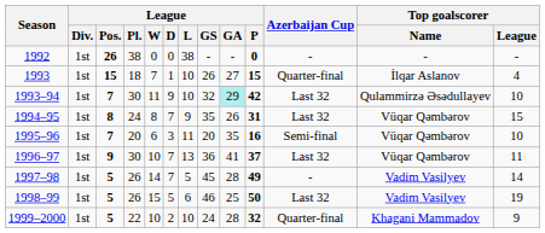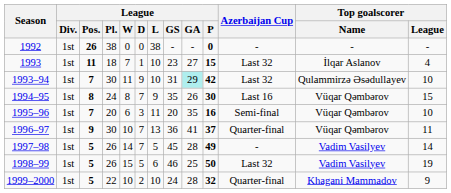 <table class="wikitable">
 <tr style="background:#efefef;">
 <th rowspan="2">Season</th>
 <th colspan="9">League</th>
 <th rowspan="2"><a href='#'>Azerbaijan Cup</a></th>
 <th colspan="2">Top goalscorer</th>
 </tr>
 <tr>
 <th>Div.</th>
 <th>Pos.</th>
 <th>Pl.</th>
 <th>W</th>
 <th>D</th>
 <th>L</th>
 <th>GS</th>
 <th>GA</th>
 <th>P</th>
 <th>Name</th>
 <th>League</th>
 </tr>
 <tr>
 <td align=center><a href='#'>1992</a></td>
 <td align=center>1st</td>
 <td align=center><strong>26</strong></td>
 <td align=center>38</td>
 <td align=center>0</td>
 <td align=center>0</td>
 <td align=center>38</td>
 <td align=center>-</td>
 <td align=center>-</td>
 <td align=center><strong>0</strong></td>
 <td align=center>-</td>
 <td align=center>-</td>
 <td align=center>-</td>
 </tr>
 <tr>
 <td align=center><a href='#'>1993</a></td>
 <td align=center>1st</td>
-<td align=center><strong>15</strong></td>
+<td align=center><strong>11</strong></td>
 <td align=center>18</td>
 <td align=center>7</td>
 <td align=center>1</td>
 <td align=center>10</td>
-<td align=center>26</td>
+<td align=center>23</td>
 <td align=center>27</td>
 <td align=center><strong>15</strong></td>
-<td align=center>Quarter-final</td>
+<td align=center>Last 32</td>
 <td align=center>İlqar Aslanov</td>
 <td align=center>4</td>
 </tr>
 <tr>
 <td align=center><a href='#'>1993–94</a></td>
 <td align=center>1st</td>
 <td align=center><strong>7</strong></td>
 <td align=center>30</td>
 <td align=center>11</td>
 <td align=center>9</td>
 <td align=center>10</td>
-<td align=center>32</td>
+<td align=center>31</td>
 <td align=center style="background: paleturquoise;">29</td>
 <td align=center><strong>42</strong></td>
 <td align=center>Last 32</td>
 <td align=center>Qulammirzə Əsədullayev</td>
 <td align=center>10</td>
 </tr>
 <tr>
 <td align=center><a href='#'>1994–95</a></td>
 <td align=center>1st</td>
 <td align=center><strong>8</strong></td>
 <td align=center>24</td>
 <td align=center>8</td>
 <td align=center>7</td>
 <td align=center>9</td>
 <td align=center>35</td>
 <td align=center>26</td>
-<td align=center><strong>31</strong></td>
-<td align=center>Last 32</td>
+<td align=center><strong>30</strong></td>
+<td align=center>Last 16</td>
 <td align=center>Vüqar Qəmbərov</td>
 <td align=center>15</td>
 </tr>
 <tr>
 <td align=center><a href='#'>1995–96</a></td>
 <td align=center>1st</td>
 <td align=center><strong>7</strong></td>
 <td align=center>20</td>
 <td align=center>6</td>
 <td align=center>3</td>
 <td align=center>11</td>
 <td align=center>20</td>
 <td align=center>35</td>
 <td align=center><strong>16</strong></td>
 <td align=center>Semi-final</td>
 <td align=center>Vüqar Qəmbərov</td>
 <td align=center>10</td>
 </tr>
 <tr>
 <td align=center><a href='#'>1996–97</a></td>
 <td align=center>1st</td>
 <td align=center><strong>9</strong></td>
 <td align=center>30</td>
 <td align=center>10</td>
 <td align=center>7</td>
 <td align=center>13</td>
 <td align=center>36</td>
 <td align=center>41</td>
 <td align=center><strong>37</strong></td>
-<td align=center>Last 32</td>
+<td align=center>Quarter-final</td>
 <td align=center>Vüqar Qəmbərov</td>
 <td align=center>11</td>
 </tr>
 <tr>
 <td align=center><a href='#'>1997–98</a></td>
 <td align=center>1st</td>
 <td align=center><strong>5</strong></td>
 <td align=center>26</td>
 <td align=center>14</td>
 <td align=center>7</td>
 <td align=center>5</td>
 <td align=center>45</td>
 <td align=center>28</td>
 <td align=center><strong>49</strong></td>
 <td align=center>-</td>
 <td align=center><a href='#'>Vadim Vasilyev</a></td>
 <td align=center>14</td>
 </tr>
 <tr>
 <td align=center><a href='#'>1998–99</a></td>
 <td align=center>1st</td>
 <td align=center><strong>5</strong></td>
 <td align=center>26</td>
 <td align=center>15</td>
 <td align=center>5</td>
 <td align=center>6</td>
 <td align=center>46</td>
 <td align=center>25</td>
 <td align=center><strong>50</strong></td>
 <td align=center>Last 32</td>
 <td align=center><a href='#'>Vadim Vasilyev</a></td>
 <td align=center>19</td>
 </tr>
 <tr>
 <td align=center><a href='#'>1999–2000</a></td>
 <td align=center>1st</td>
 <td align=center><strong>5</strong></td>
 <td align=center>22</td>
 <td align=center>10</td>
 <td align=center>2</td>
 <td align=center>10</td>
 <td align=center>24</td>
 <td align=center>28</td>
 <td align=center><strong>32</strong></td>
 <td align=center>Quarter-final</td>
 <td align=center><a href='#'>Khagani Mammadov</a></td>
 <td align=center>9</td>
 </tr>
 </table>
